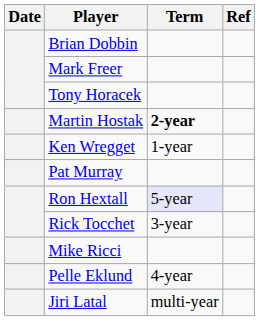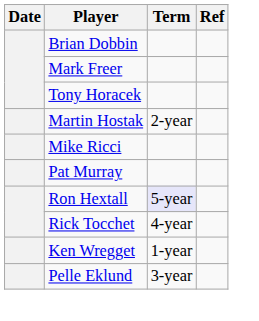 <table class="wikitable plainrowheaders">
 <tr>
 <th>Date</th>
 <th>Player</th>
 <th>Term</th>
 <th>Ref</th>
 </tr>
 <tr>
 <th scope="row" rowspan="3"></th>
 <td><a href='#'>Brian Dobbin</a></td>
 <td></td>
 <td></td>
 </tr>
 <tr>
 <td><a href='#'>Mark Freer</a></td>
 <td></td>
 <td></td>
 </tr>
 <tr>
 <td><a href='#'>Tony Horacek</a></td>
 <td></td>
 <td></td>
 </tr>
 <tr>
 <th scope="row"></th>
 <td><a href='#'>Martin Hostak</a></td>
-<td><strong>2-year</strong></td>
+<td>2-year</td>
 <td></td>
 </tr>
 <tr>
 <th scope="row"></th>
-<td><a href='#'>Ken Wregget</a></td>
-<td>1-year</td>
+<td><a href='#'>Mike Ricci</a></td>
+<td></td>
 <td></td>
 </tr>
 <tr>
 <th scope="row"></th>
 <td><a href='#'>Pat Murray</a></td>
 <td></td>
 <td></td>
 </tr>
 <tr>
 <th scope="row" rowspan="2"></th>
 <td><a href='#'>Ron Hextall</a></td>
 <td style="background: lavender;">5-year</td>
 <td></td>
 </tr>
 <tr>
 <td><a href='#'>Rick Tocchet</a></td>
-<td>3-year</td>
+<td>4-year</td>
 <td></td>
 </tr>
 <tr>
 <th scope="row"></th>
-<td><a href='#'>Mike Ricci</a></td>
-<td></td>
+<td><a href='#'>Ken Wregget</a></td>
+<td>1-year</td>
 <td></td>
 </tr>
 <tr>
 <th scope="row"></th>
 <td><a href='#'>Pelle Eklund</a></td>
-<td>4-year</td>
-<td></td>
-</tr>
-<tr>
-<th scope="row"></th>
-<td><a href='#'>Jiri Latal</a></td>
-<td>multi-year</td>
+<td>3-year</td>
 <td></td>
 </tr>
 </table>
